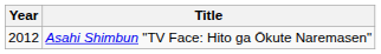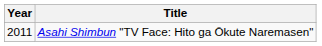 <table class="wikitable">
 <tr>
 <th>Year</th>
 <th>Title</th>
 </tr>
 <tr>
-<td>2012</td>
+<td>2011</td>
 <td><em><a href='#'>Asahi Shimbun</a></em> "TV Face: Hito ga Ōkute Naremasen"</td>
 </tr>
 </table>
